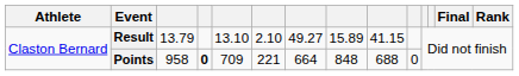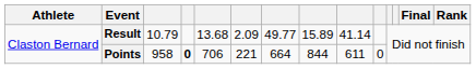 <table class=wikitable style=font-size:90%;text-align:center>
 <tr>
 <th>Athlete</th>
 <th>Event</th>
 <th></th>
 <th></th>
 <th></th>
 <th></th>
 <th></th>
 <th></th>
 <th></th>
 <th></th>
 <th></th>
 <th></th>
 <th>Final</th>
 <th>Rank</th>
 </tr>
 <tr>
 <td align=left rowspan=2><a href='#'>Claston Bernard</a></td>
 <th style=font-size:95%>Result</th>
-<td>13.79</td>
+<td>10.79</td>
 <td></td>
-<td>13.10</td>
-<td>2.10</td>
-<td>49.27</td>
+<td>13.68</td>
+<td>2.09</td>
+<td>49.77</td>
 <td>15.89</td>
-<td>41.15</td>
+<td>41.14</td>
 <td></td>
 <td colspan=4 rowspan=2>Did not finish</td>
 </tr>
 <tr>
 <th style=font-size:95%>Points</th>
 <td>958</td>
 <td><strong>0</strong></td>
-<td>709</td>
+<td>706</td>
 <td>221</td>
 <td>664</td>
-<td>848</td>
-<td>688</td>
+<td>844</td>
+<td>611</td>
 <td>0</td>
 </tr>
 </table>
